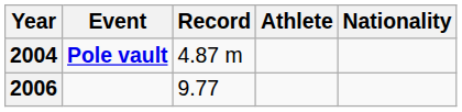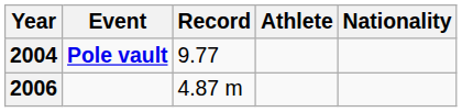 <table class="wikitable sortable plainrowheaders">
 <tr>
 <th scope="col">Year</th>
 <th scope="col">Event</th>
 <th scope="col">Record</th>
 <th scope="col">Athlete</th>
 <th scope="col">Nationality</th>
 </tr>
 <tr>
 <th scope="row"><strong>2004</strong></th>
 <td><strong><a href='#'>Pole vault</a></strong></td>
-<td>4.87 m</td>
+<td>9.77 </td>
 <td></td>
 <td></td>
 </tr>
 <tr>
 <th scope="row"><strong>2006</strong></th>
 <td></td>
-<td>9.77 </td>
+<td>4.87 m</td>
 <td></td>
 <td></td>
 </tr>
 </table>
